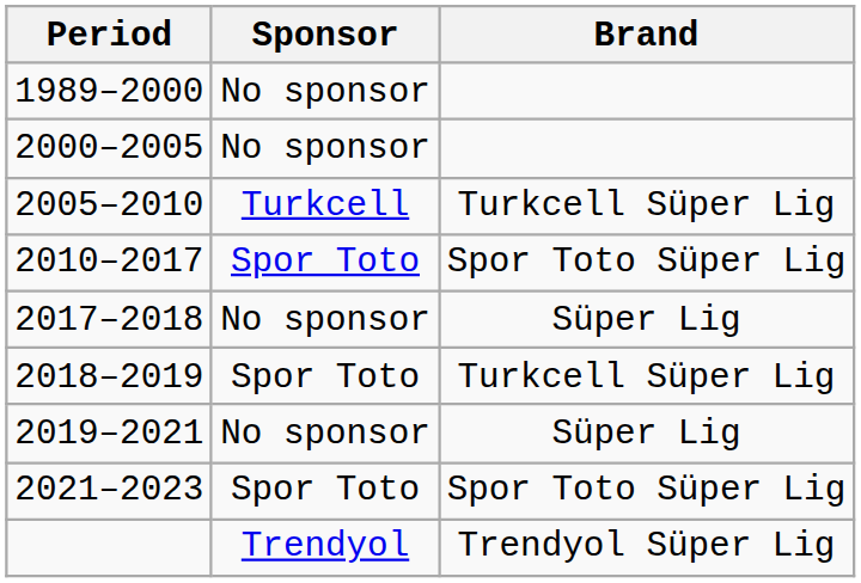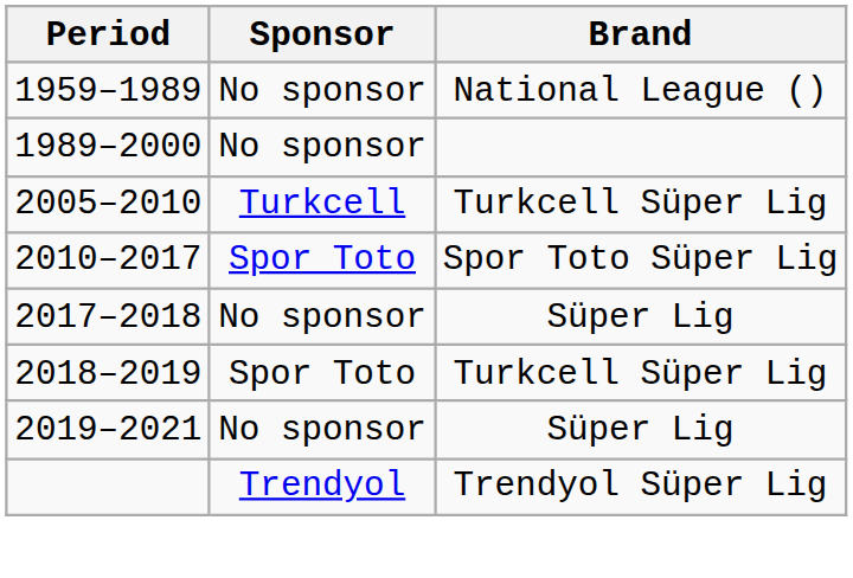 <table class="wikitable" style="text-align:center;margin-left:1em;float:center">
 <tr>
 <th>Period</th>
 <th>Sponsor</th>
 <th>Brand</th>
 </tr>
 <tr>
-<td>1989–2000</td>
+<td>1959–1989</td>
 <td>No sponsor</td>
-<td></td>
+<td>National League ()</td>
 </tr>
 <tr>
-<td>2000–2005</td>
+<td>1989–2000</td>
 <td>No sponsor</td>
 <td></td>
 </tr>
 <tr>
 <td>2005–2010</td>
 <td><a href='#'>Turkcell</a></td>
 <td>Turkcell Süper Lig</td>
 </tr>
 <tr>
 <td>2010–2017</td>
 <td><a href='#'>Spor Toto</a></td>
 <td>Spor Toto Süper Lig</td>
 </tr>
 <tr>
 <td>2017–2018</td>
 <td>No sponsor</td>
 <td>Süper Lig</td>
 </tr>
 <tr>
 <td>2018–2019</td>
 <td>Spor Toto</td>
 <td>Turkcell Süper Lig</td>
 </tr>
 <tr>
 <td>2019–2021</td>
 <td>No sponsor</td>
 <td>Süper Lig</td>
 </tr>
 <tr>
-<td>2021–2023</td>
-<td>Spor Toto</td>
-<td>Spor Toto Süper Lig</td>
-</tr>
-<tr>
 <td></td>
 <td><a href='#'>Trendyol</a></td>
 <td>Trendyol Süper Lig</td>
 </tr>
 </table>
